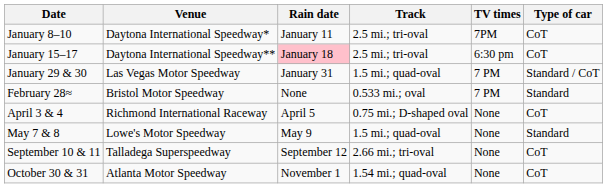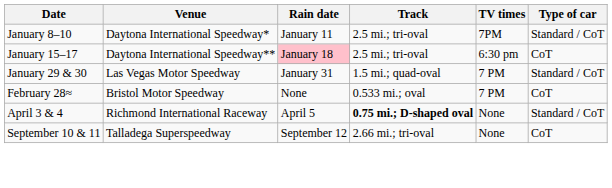 <table class="wikitable" style="font-size: 95%;">
 <tr>
 <th>Date</th>
 <th>Venue</th>
 <th>Rain date</th>
 <th>Track</th>
 <th>TV times</th>
 <th>Type of car</th>
 </tr>
 <tr>
 <td>January 8–10</td>
 <td>Daytona International Speedway*</td>
 <td>January 11</td>
 <td>2.5 mi.; tri-oval</td>
 <td>7PM</td>
-<td>CoT</td>
+<td>Standard / CoT</td>
 </tr>
 <tr>
 <td>January 15–17</td>
 <td>Daytona International Speedway**</td>
 <td style="background: pink;">January 18</td>
 <td>2.5 mi.; tri-oval</td>
 <td>6:30 pm</td>
 <td>CoT</td>
 </tr>
 <tr>
 <td>January 29 & 30</td>
 <td>Las Vegas Motor Speedway</td>
 <td>January 31</td>
 <td>1.5 mi.; quad-oval</td>
 <td>7 PM</td>
 <td>Standard / CoT</td>
 </tr>
 <tr>
 <td>February 28≈</td>
 <td>Bristol Motor Speedway</td>
 <td>None</td>
 <td>0.533 mi.; oval</td>
 <td>7 PM</td>
-<td>Standard</td>
+<td>CoT</td>
 </tr>
 <tr>
 <td>April 3 & 4</td>
 <td>Richmond International Raceway</td>
 <td>April 5</td>
-<td>0.75 mi.; D-shaped oval</td>
+<td><strong>0.75 mi.; D-shaped oval</strong></td>
 <td>None</td>
-<td>CoT</td>
-</tr>
-<tr>
-<td>May 7 & 8</td>
-<td>Lowe's Motor Speedway</td>
-<td>May 9</td>
-<td>1.5 mi.; quad-oval</td>
-<td>None</td>
-<td>Standard</td>
+<td>Standard / CoT</td>
 </tr>
 <tr>
 <td>September 10 & 11</td>
 <td>Talladega Superspeedway</td>
 <td>September 12</td>
 <td>2.66 mi.; tri-oval</td>
 <td>None</td>
 <td>CoT</td>
 </tr>
-<tr>
-<td>October 30 & 31</td>
-<td>Atlanta Motor Speedway</td>
-<td>November 1</td>
-<td>1.54 mi.; quad-oval</td>
-<td>None</td>
-<td>CoT</td>
-</tr>
 </table>
